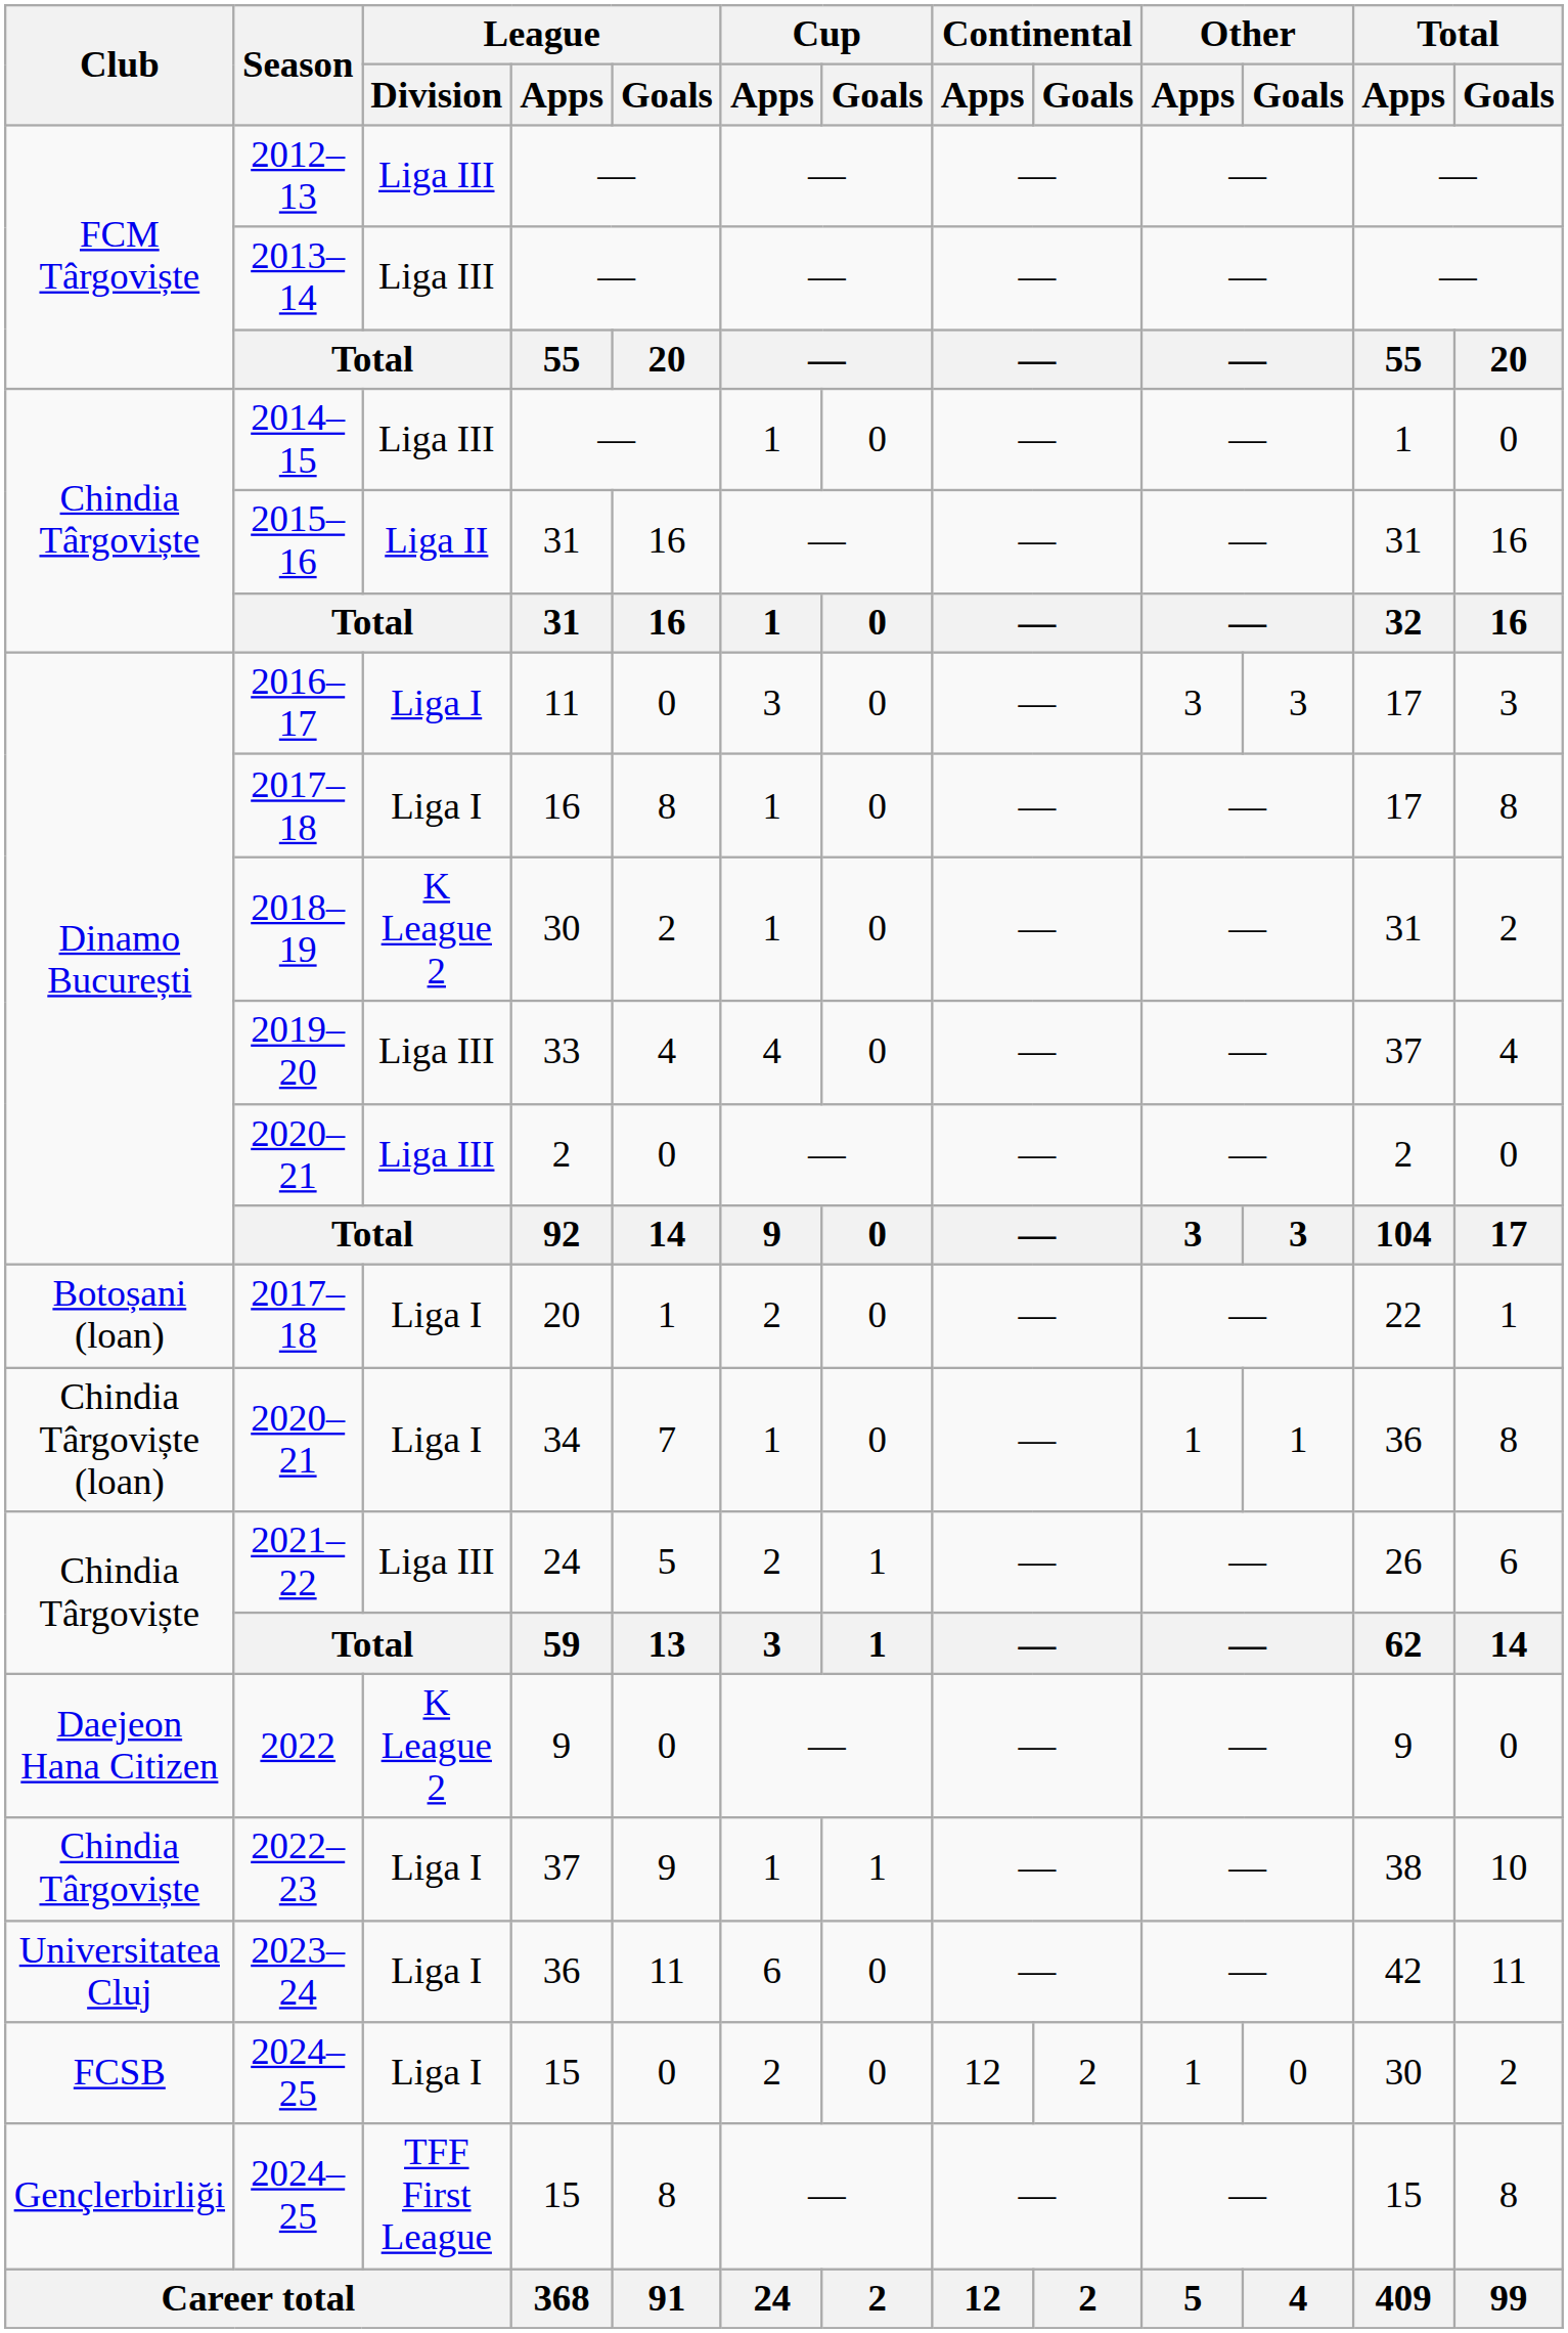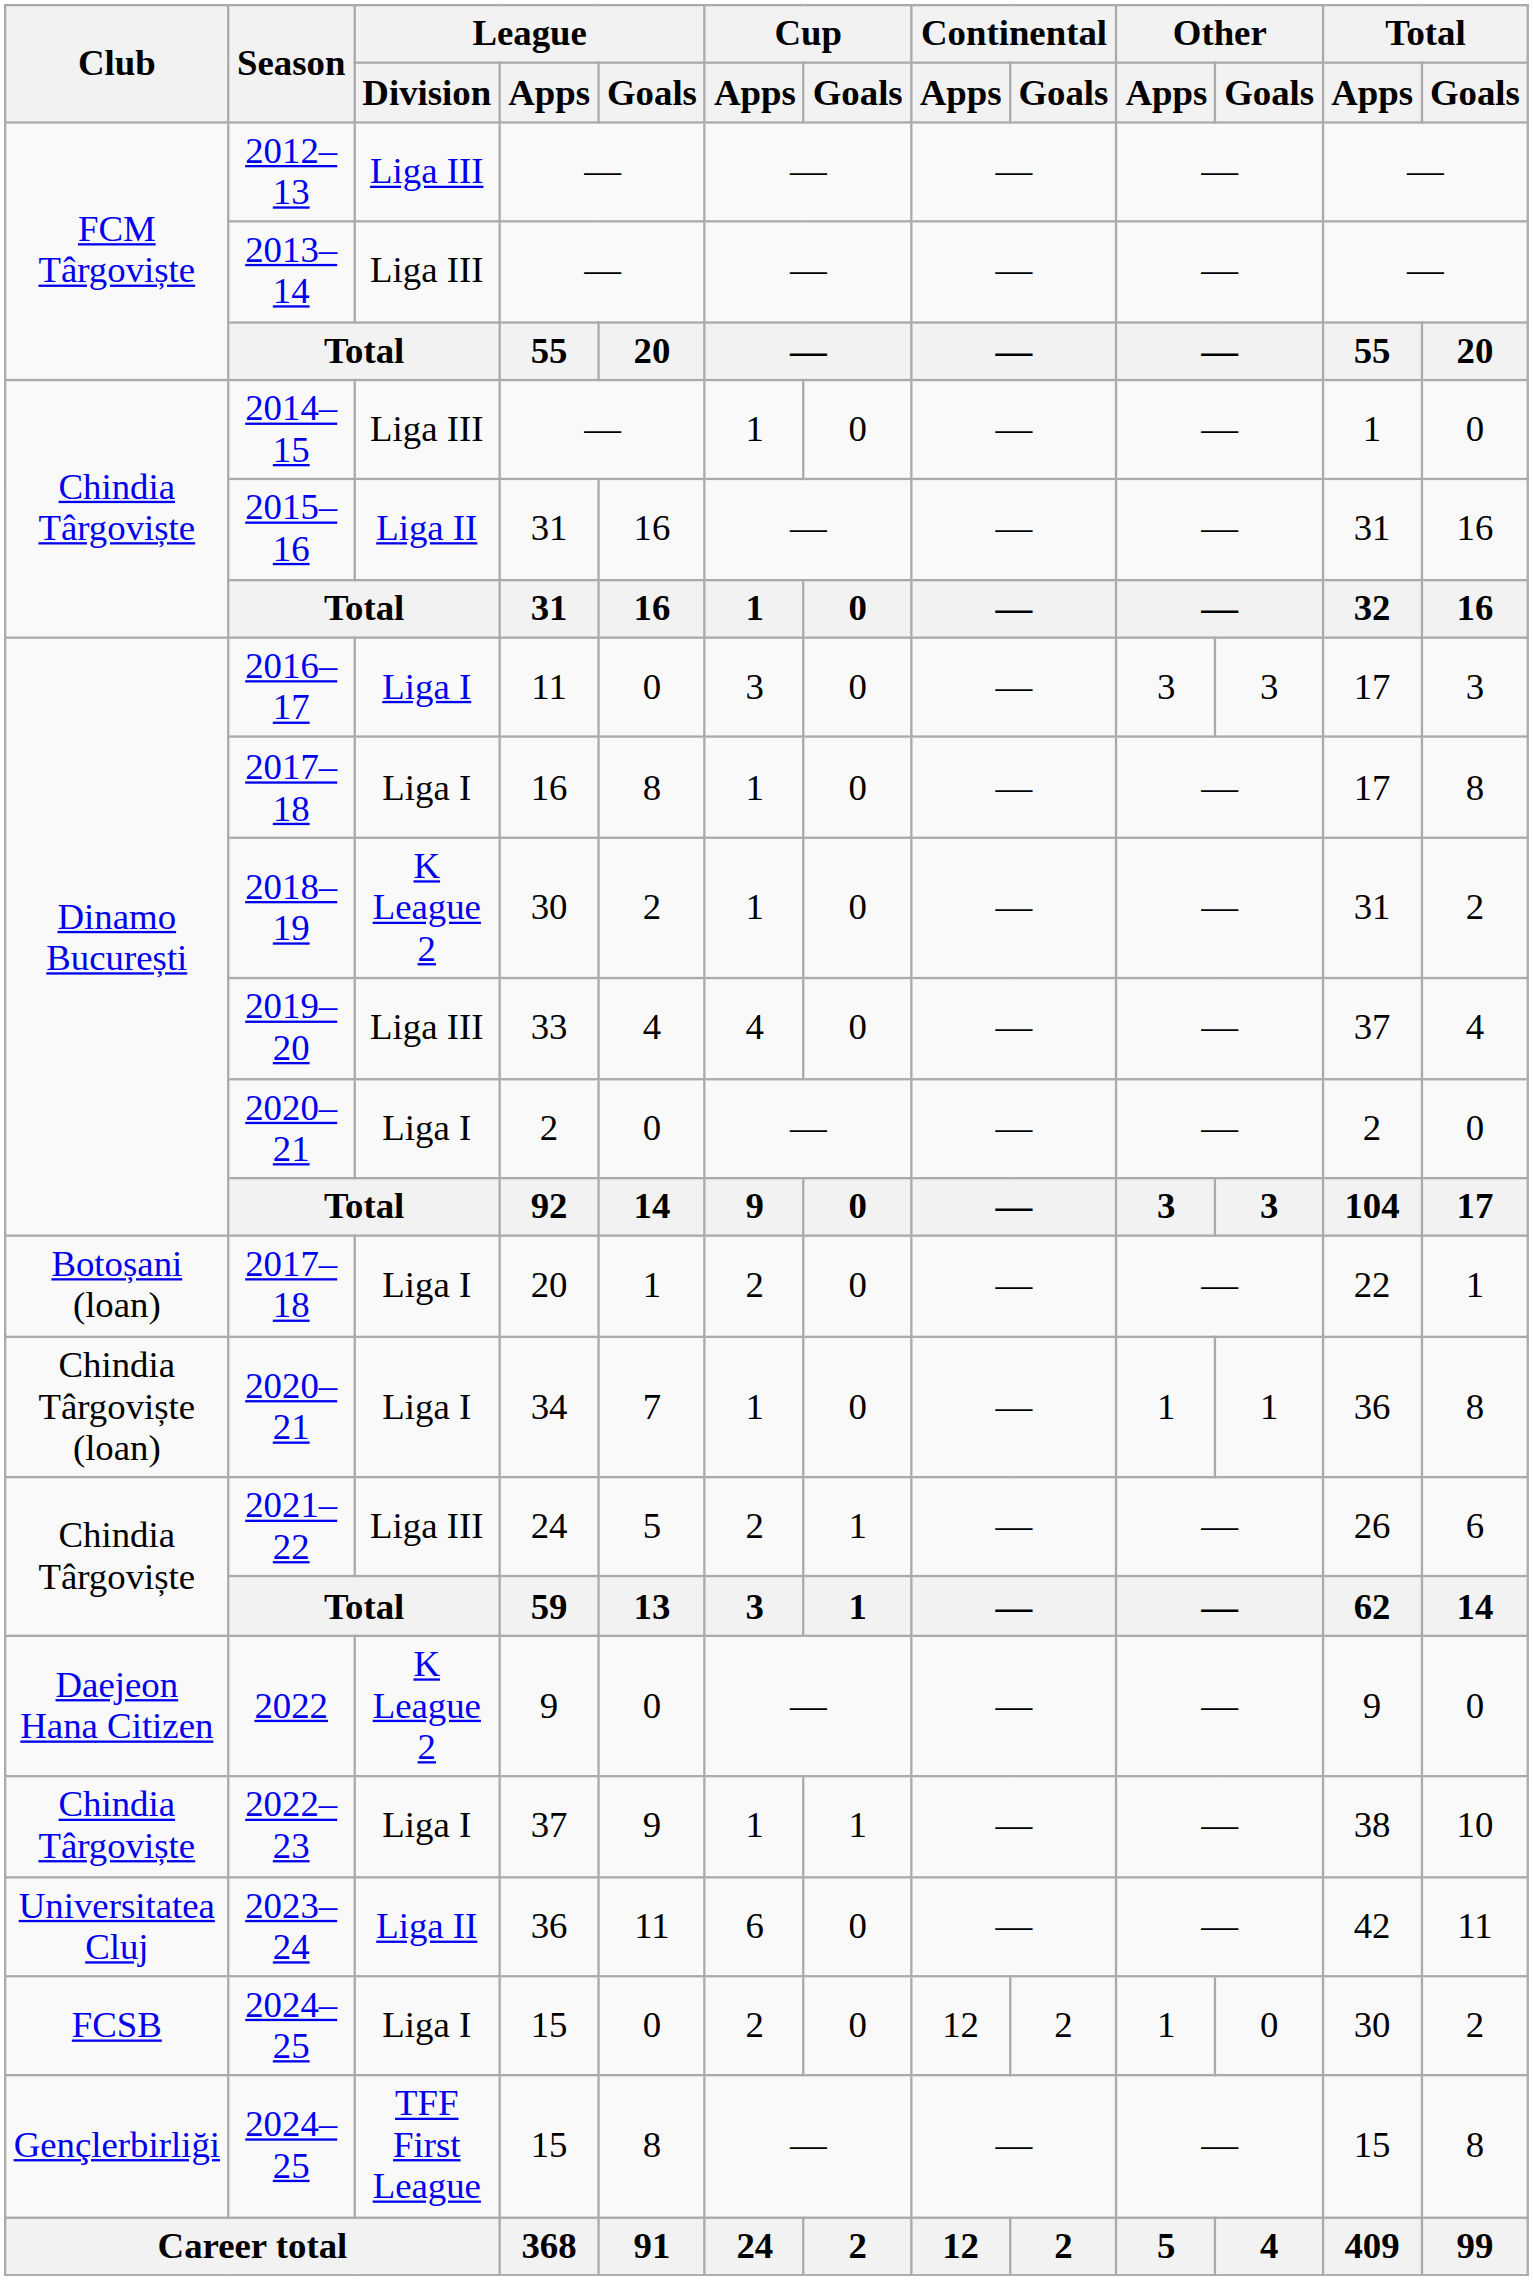 <table class="wikitable" style="text-align: center;">
 <tr>
 <th rowspan="2">Club</th>
 <th rowspan="2">Season</th>
 <th colspan="3">League</th>
 <th colspan="2">Cup</th>
 <th colspan="2">Continental</th>
 <th colspan="2">Other</th>
 <th colspan="2">Total</th>
 </tr>
 <tr>
 <th>Division</th>
 <th>Apps</th>
 <th>Goals</th>
 <th>Apps</th>
 <th>Goals</th>
 <th>Apps</th>
 <th>Goals</th>
 <th>Apps</th>
 <th>Goals</th>
 <th>Apps</th>
 <th>Goals</th>
 </tr>
 <tr>
 <td rowspan="3"><a href='#'>FCM Târgoviște</a></td>
 <td><a href='#'>2012–13</a></td>
 <td><a href='#'>Liga III</a></td>
 <td colspan="2">—</td>
 <td colspan="2">—</td>
 <td colspan="2">—</td>
 <td colspan="2">—</td>
 <td colspan="2">—</td>
 </tr>
 <tr>
 <td><a href='#'>2013–14</a></td>
 <td>Liga III</td>
 <td colspan="2">—</td>
 <td colspan="2">—</td>
 <td colspan="2">—</td>
 <td colspan="2">—</td>
 <td colspan="2">—</td>
 </tr>
 <tr>
 <th colspan="2">Total</th>
 <th>55</th>
 <th>20</th>
 <th colspan="2">—</th>
 <th colspan="2">—</th>
 <th colspan="2">—</th>
 <th>55</th>
 <th>20</th>
 </tr>
 <tr>
 <td rowspan="3"><a href='#'>Chindia Târgoviște</a></td>
 <td><a href='#'>2014–15</a></td>
 <td>Liga III</td>
 <td colspan="2">—</td>
 <td>1</td>
 <td>0</td>
 <td colspan="2">—</td>
 <td colspan="2">—</td>
 <td>1</td>
 <td>0</td>
 </tr>
 <tr>
 <td><a href='#'>2015–16</a></td>
 <td><a href='#'>Liga II</a></td>
 <td>31</td>
 <td>16</td>
 <td colspan="2">—</td>
 <td colspan="2">—</td>
 <td colspan="2">—</td>
 <td>31</td>
 <td>16</td>
 </tr>
 <tr>
 <th colspan="2">Total</th>
 <th>31</th>
 <th>16</th>
 <th>1</th>
 <th>0</th>
 <th colspan="2">—</th>
 <th colspan="2">—</th>
 <th>32</th>
 <th>16</th>
 </tr>
 <tr>
 <td rowspan="6"><a href='#'>Dinamo București</a></td>
 <td><a href='#'>2016–17</a></td>
 <td><a href='#'>Liga I</a></td>
 <td>11</td>
 <td>0</td>
 <td>3</td>
 <td>0</td>
 <td colspan="2">—</td>
 <td>3</td>
 <td>3</td>
 <td>17</td>
 <td>3</td>
 </tr>
 <tr>
 <td><a href='#'>2017–18</a></td>
 <td>Liga I</td>
 <td>16</td>
 <td>8</td>
 <td>1</td>
 <td>0</td>
 <td colspan="2">—</td>
 <td colspan="2">—</td>
 <td>17</td>
 <td>8</td>
 </tr>
 <tr>
 <td><a href='#'>2018–19</a></td>
 <td><a href='#'>K League 2</a></td>
 <td>30</td>
 <td>2</td>
 <td>1</td>
 <td>0</td>
 <td colspan="2">—</td>
 <td colspan="2">—</td>
 <td>31</td>
 <td>2</td>
 </tr>
 <tr>
 <td><a href='#'>2019–20</a></td>
 <td>Liga III</td>
 <td>33</td>
 <td>4</td>
 <td>4</td>
 <td>0</td>
 <td colspan="2">—</td>
 <td colspan="2">—</td>
 <td>37</td>
 <td>4</td>
 </tr>
 <tr>
 <td><a href='#'>2020–21</a></td>
-<td><a href='#'>Liga III</a></td>
+<td>Liga I</td>
 <td>2</td>
 <td>0</td>
 <td colspan="2">—</td>
 <td colspan="2">—</td>
 <td colspan="2">—</td>
 <td>2</td>
 <td>0</td>
 </tr>
 <tr>
 <th colspan="2">Total</th>
 <th>92</th>
 <th>14</th>
 <th>9</th>
 <th>0</th>
 <th colspan="2">—</th>
 <th>3</th>
 <th>3</th>
 <th>104</th>
 <th>17</th>
 </tr>
 <tr>
 <td><a href='#'>Botoșani</a> (loan)</td>
 <td><a href='#'>2017–18</a></td>
 <td>Liga I</td>
 <td>20</td>
 <td>1</td>
 <td>2</td>
 <td>0</td>
 <td colspan="2">—</td>
 <td colspan="2">—</td>
 <td>22</td>
 <td>1</td>
 </tr>
 <tr>
 <td rowspan="1">Chindia Târgoviște (loan)</td>
 <td><a href='#'>2020–21</a></td>
 <td>Liga I</td>
 <td>34</td>
 <td>7</td>
 <td>1</td>
 <td>0</td>
 <td colspan="2">—</td>
 <td>1</td>
 <td>1</td>
 <td>36</td>
 <td>8</td>
 </tr>
 <tr>
 <td rowspan="2">Chindia Târgoviște</td>
 <td><a href='#'>2021–22</a></td>
 <td>Liga III</td>
 <td>24</td>
 <td>5</td>
 <td>2</td>
 <td>1</td>
 <td colspan="2">—</td>
 <td colspan="2">—</td>
 <td>26</td>
 <td>6</td>
 </tr>
 <tr>
 <th colspan="2">Total</th>
 <th>59</th>
 <th>13</th>
 <th>3</th>
 <th>1</th>
 <th colspan="2">—</th>
 <th colspan="2">—</th>
 <th>62</th>
 <th>14</th>
 </tr>
 <tr>
 <td><a href='#'>Daejeon Hana Citizen</a></td>
 <td><a href='#'>2022</a></td>
 <td><a href='#'>K League 2</a></td>
 <td>9</td>
 <td>0</td>
 <td colspan="2">—</td>
 <td colspan="2">—</td>
 <td colspan="2">—</td>
 <td>9</td>
 <td>0</td>
 </tr>
 <tr>
 <td><a href='#'>Chindia Târgoviște</a></td>
 <td><a href='#'>2022–23</a></td>
 <td>Liga I</td>
 <td>37</td>
 <td>9</td>
 <td>1</td>
 <td>1</td>
 <td colspan="2">—</td>
 <td colspan="2">—</td>
 <td>38</td>
 <td>10</td>
 </tr>
 <tr>
 <td><a href='#'>Universitatea Cluj</a></td>
 <td><a href='#'>2023–24</a></td>
-<td>Liga I</td>
+<td><a href='#'>Liga II</a></td>
 <td>36</td>
 <td>11</td>
 <td>6</td>
 <td>0</td>
 <td colspan="2">—</td>
 <td colspan="2">—</td>
 <td>42</td>
 <td>11</td>
 </tr>
 <tr>
 <td><a href='#'>FCSB</a></td>
 <td><a href='#'>2024–25</a></td>
 <td>Liga I</td>
 <td>15</td>
 <td>0</td>
 <td>2</td>
 <td>0</td>
 <td>12</td>
 <td>2</td>
 <td>1</td>
 <td>0</td>
 <td>30</td>
 <td>2</td>
 </tr>
 <tr>
 <td><a href='#'>Gençlerbirliği</a></td>
 <td><a href='#'>2024–25</a></td>
 <td><a href='#'>TFF First League</a></td>
 <td>15</td>
 <td>8</td>
 <td colspan="2">—</td>
 <td colspan="2">—</td>
 <td colspan="2">—</td>
 <td>15</td>
 <td>8</td>
 </tr>
 <tr>
 <th colspan="3"><strong>Career total</strong></th>
 <th>368</th>
 <th>91</th>
 <th>24</th>
 <th>2</th>
 <th>12</th>
 <th>2</th>
 <th>5</th>
 <th>4</th>
 <th>409</th>
 <th>99</th>
 </tr>
 </table>
